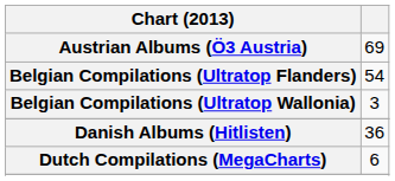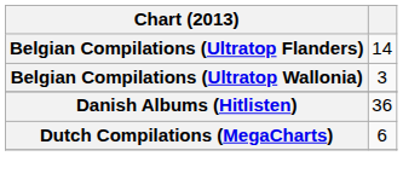 <table class="wikitable plainrowheaders sortable">
 <tr>
 <th scope="col">Chart (2013)</th>
 <th scope="col"></th>
 </tr>
 <tr>
-<th scope="row">Austrian Albums (<a href='#'>Ö3 Austria</a>)</th>
-<td style="text-align:center;">69</td>
-</tr>
-<tr>
 <th scope="row">Belgian Compilations (<a href='#'>Ultratop</a> Flanders)</th>
-<td style="text-align:center;">54</td>
+<td style="text-align:center;">14</td>
 </tr>
 <tr>
 <th scope="row">Belgian Compilations (<a href='#'>Ultratop</a> Wallonia)</th>
 <td style="text-align:center;">3</td>
 </tr>
 <tr>
 </tr>
 <tr>
 <th scope="row">Danish Albums (<a href='#'>Hitlisten</a>)</th>
 <td style="text-align:center;">36</td>
 </tr>
 <tr>
 <th scope="row">Dutch Compilations (<a href='#'>MegaCharts</a>)</th>
 <td style="text-align:center;">6</td>
 </tr>
 <tr>
 </tr>
 <tr>
 </tr>
 <tr>
 </tr>
 <tr>
 </tr>
 <tr>
 </tr>
 <tr>
 </tr>
 <tr>
 </tr>
 </table>
